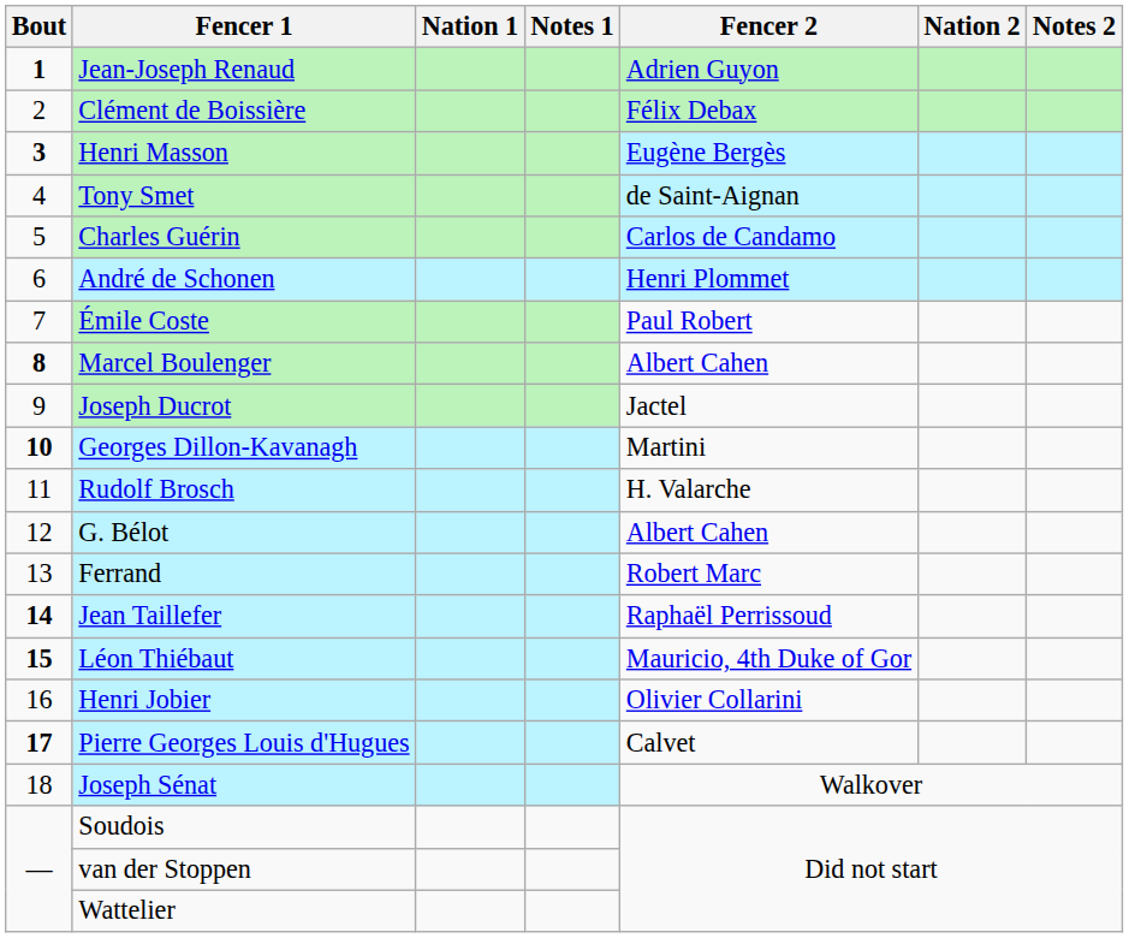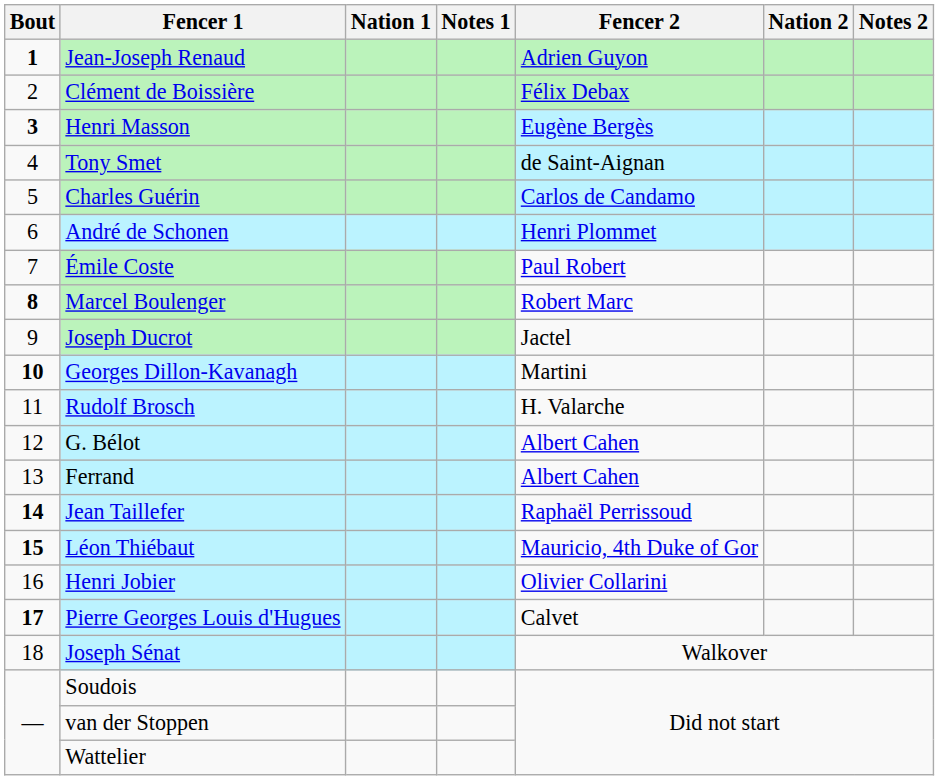 <table class="wikitable sortable">
 <tr>
 <th>Bout</th>
 <th>Fencer 1</th>
 <th>Nation 1</th>
 <th>Notes 1</th>
 <th>Fencer 2</th>
 <th>Nation 2</th>
 <th>Notes 2</th>
 </tr>
 <tr>
 <td align=center><strong>1</strong></td>
 <td bgcolor=bbf3bb><a href='#'>Jean-Joseph Renaud</a></td>
 <td bgcolor=bbf3bb></td>
 <td align=center bgcolor=bbf3bb></td>
 <td bgcolor=bbf3bb><a href='#'>Adrien Guyon</a></td>
 <td bgcolor=bbf3bb></td>
 <td align=center bgcolor=bbf3bb></td>
 </tr>
 <tr>
 <td align=center>2</td>
 <td bgcolor=bbf3bb><a href='#'>Clément de Boissière</a></td>
 <td bgcolor=bbf3bb></td>
 <td align=center bgcolor=bbf3bb></td>
 <td bgcolor=bbf3bb><a href='#'>Félix Debax</a></td>
 <td bgcolor=bbf3bb></td>
 <td align=center bgcolor=bbf3bb></td>
 </tr>
 <tr>
 <td align=center><strong>3</strong></td>
 <td bgcolor=bbf3bb><a href='#'>Henri Masson</a></td>
 <td bgcolor=bbf3bb></td>
 <td align=center bgcolor=bbf3bb></td>
 <td bgcolor=bbf3ff><a href='#'>Eugène Bergès</a></td>
 <td bgcolor=bbf3ff></td>
 <td align=center bgcolor=bbf3ff></td>
 </tr>
 <tr>
 <td align=center>4</td>
 <td bgcolor=bbf3bb><a href='#'>Tony Smet</a></td>
 <td bgcolor=bbf3bb></td>
 <td align=center bgcolor=bbf3bb></td>
 <td bgcolor=bbf3ff>de Saint-Aignan</td>
 <td bgcolor=bbf3ff></td>
 <td align=center bgcolor=bbf3ff></td>
 </tr>
 <tr>
 <td align=center>5</td>
 <td bgcolor=bbf3bb><a href='#'>Charles Guérin</a></td>
 <td bgcolor=bbf3bb></td>
 <td align=center bgcolor=bbf3bb></td>
 <td bgcolor=bbf3ff><a href='#'>Carlos de Candamo</a></td>
 <td bgcolor=bbf3ff></td>
 <td align=center bgcolor=bbf3ff></td>
 </tr>
 <tr>
 <td align=center>6</td>
 <td bgcolor=bbf3ff><a href='#'>André de Schonen</a></td>
 <td bgcolor=bbf3ff></td>
 <td align=center bgcolor=bbf3ff></td>
 <td bgcolor=bbf3ff><a href='#'>Henri Plommet</a></td>
 <td bgcolor=bbf3ff></td>
 <td align=center bgcolor=bbf3ff></td>
 </tr>
 <tr>
 <td align=center>7</td>
 <td bgcolor=bbf3bb><a href='#'>Émile Coste</a></td>
 <td bgcolor=bbf3bb></td>
 <td align=center bgcolor=bbf3bb></td>
 <td><a href='#'>Paul Robert</a></td>
 <td></td>
 <td></td>
 </tr>
 <tr>
 <td align=center><strong>8</strong></td>
 <td bgcolor=bbf3bb><a href='#'>Marcel Boulenger</a></td>
 <td bgcolor=bbf3bb></td>
 <td align=center bgcolor=bbf3bb></td>
-<td><a href='#'>Albert Cahen</a></td>
+<td><a href='#'>Robert Marc</a></td>
 <td></td>
 <td></td>
 </tr>
 <tr>
 <td align=center>9</td>
 <td bgcolor=bbf3bb><a href='#'>Joseph Ducrot</a></td>
 <td bgcolor=bbf3bb></td>
 <td align=center bgcolor=bbf3bb></td>
 <td>Jactel</td>
 <td></td>
 <td></td>
 </tr>
 <tr>
 <td align=center><strong>10</strong></td>
 <td bgcolor=bbf3ff><a href='#'>Georges Dillon-Kavanagh</a></td>
 <td bgcolor=bbf3ff></td>
 <td align=center bgcolor=bbf3ff></td>
 <td>Martini</td>
 <td></td>
 <td></td>
 </tr>
 <tr>
 <td align=center>11</td>
 <td bgcolor=bbf3ff><a href='#'>Rudolf Brosch</a></td>
 <td bgcolor=bbf3ff></td>
 <td align=center bgcolor=bbf3ff></td>
 <td>H. Valarche</td>
 <td></td>
 <td></td>
 </tr>
 <tr>
 <td align=center>12</td>
 <td bgcolor=bbf3ff>G. Bélot</td>
 <td bgcolor=bbf3ff></td>
 <td align=center bgcolor=bbf3ff></td>
 <td><a href='#'>Albert Cahen</a></td>
 <td></td>
 <td></td>
 </tr>
 <tr>
 <td align=center>13</td>
 <td bgcolor=bbf3ff>Ferrand</td>
 <td bgcolor=bbf3ff></td>
 <td align=center bgcolor=bbf3ff></td>
-<td><a href='#'>Robert Marc</a></td>
+<td><a href='#'>Albert Cahen</a></td>
 <td></td>
 <td></td>
 </tr>
 <tr>
 <td align=center><strong>14</strong></td>
 <td bgcolor=bbf3ff><a href='#'>Jean Taillefer</a></td>
 <td bgcolor=bbf3ff></td>
 <td align=center bgcolor=bbf3ff></td>
 <td><a href='#'>Raphaël Perrissoud</a></td>
 <td></td>
 <td></td>
 </tr>
 <tr>
 <td align=center><strong>15</strong></td>
 <td bgcolor=bbf3ff><a href='#'>Léon Thiébaut</a></td>
 <td bgcolor=bbf3ff></td>
 <td align=center bgcolor=bbf3ff></td>
 <td><a href='#'>Mauricio, 4th Duke of Gor</a></td>
 <td></td>
 <td></td>
 </tr>
 <tr>
 <td align=center>16</td>
 <td bgcolor=bbf3ff><a href='#'>Henri Jobier</a></td>
 <td bgcolor=bbf3ff></td>
 <td align=center bgcolor=bbf3ff></td>
 <td><a href='#'>Olivier Collarini</a></td>
 <td></td>
 <td></td>
 </tr>
 <tr>
 <td align=center><strong>17</strong></td>
 <td bgcolor=bbf3ff><a href='#'>Pierre Georges Louis d'Hugues</a></td>
 <td bgcolor=bbf3ff></td>
 <td align=center bgcolor=bbf3ff></td>
 <td>Calvet</td>
 <td></td>
 <td></td>
 </tr>
 <tr>
 <td align=center>18</td>
 <td bgcolor=bbf3ff><a href='#'>Joseph Sénat</a></td>
 <td bgcolor=bbf3ff></td>
 <td align=center bgcolor=bbf3ff></td>
 <td colspan=3 align=center>Walkover</td>
 </tr>
 <tr>
 <td rowspan=3 align=center>—</td>
 <td>Soudois</td>
 <td></td>
 <td></td>
 <td colspan=3 rowspan=3 align=center>Did not start</td>
 </tr>
 <tr>
 <td>van der Stoppen</td>
 <td></td>
 <td></td>
 </tr>
 <tr>
 <td>Wattelier</td>
 <td></td>
 <td></td>
 </tr>
 </table>
